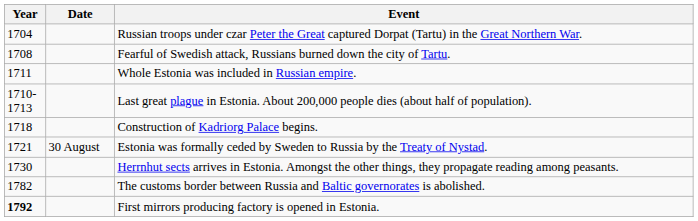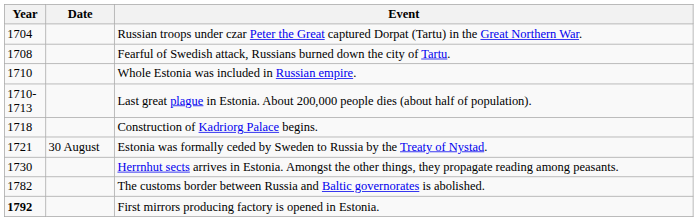 <table class="wikitable" width="100%">
 <tr>
 <th style="width:6%">Year</th>
 <th style="width:10%">Date</th>
 <th>Event</th>
 </tr>
 <tr>
 <td>1704</td>
 <td></td>
 <td>Russian troops under czar <a href='#'>Peter the Great</a> captured Dorpat (Tartu) in the <a href='#'>Great Northern War</a>.</td>
 </tr>
 <tr>
 <td>1708</td>
 <td></td>
 <td>Fearful of Swedish attack, Russians burned down the city of <a href='#'>Tartu</a>.</td>
 </tr>
 <tr>
-<td>1711</td>
+<td>1710</td>
 <td></td>
 <td>Whole Estonia was included in <a href='#'>Russian empire</a>.</td>
 </tr>
 <tr>
 <td>1710-1713</td>
 <td></td>
 <td>Last great <a href='#'>plague</a> in Estonia. About 200,000 people dies (about half of population).</td>
 </tr>
 <tr>
 <td>1718</td>
 <td></td>
 <td>Construction of <a href='#'>Kadriorg Palace</a> begins.</td>
 </tr>
 <tr>
 <td>1721</td>
 <td>30 August</td>
 <td>Estonia was formally ceded by Sweden to Russia by the <a href='#'>Treaty of Nystad</a>.</td>
 </tr>
 <tr>
 <td>1730</td>
 <td></td>
 <td><a href='#'>Herrnhut sects</a> arrives in Estonia. Amongst the other things, they propagate reading among peasants.</td>
 </tr>
 <tr>
 <td>1782</td>
 <td></td>
 <td>The customs border between Russia and <a href='#'>Baltic governorates</a> is abolished.</td>
 </tr>
 <tr>
 <td><strong>1792</strong></td>
 <td></td>
 <td>First mirrors producing factory is opened in Estonia.</td>
 </tr>
 </table>
